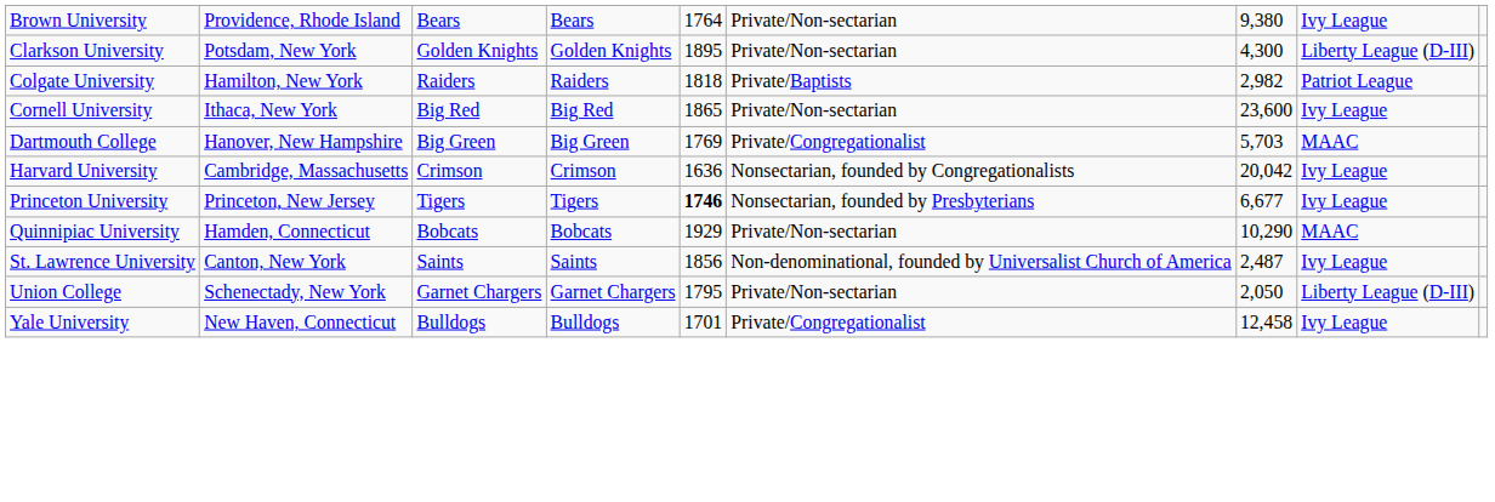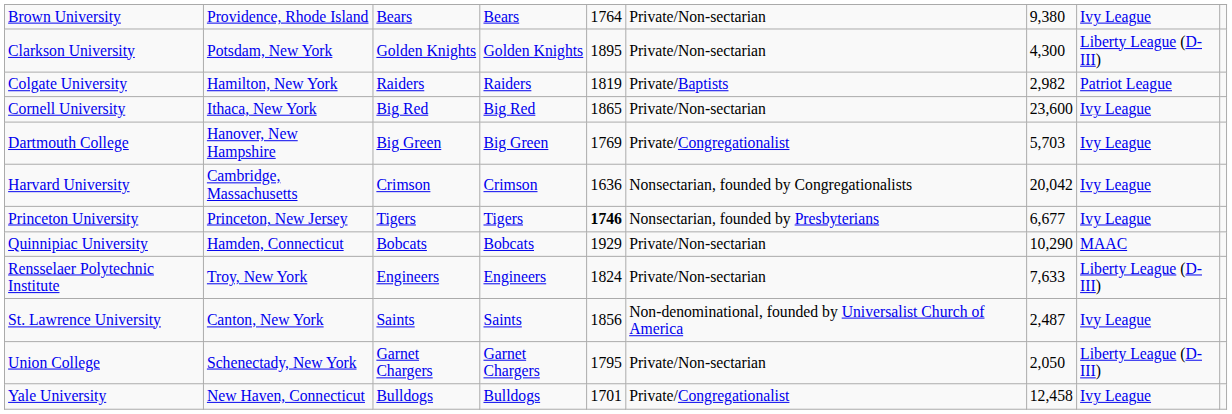 <table class="sortable wikitable">
 <tr>
 </tr>
 <tr>
 <td><a href='#'>Brown University</a></td>
 <td><a href='#'>Providence, Rhode Island</a></td>
 <td><a href='#'>Bears</a></td>
 <td><a href='#'>Bears</a></td>
 <td>1764</td>
 <td>Private/Non-sectarian</td>
 <td>9,380</td>
 <td><a href='#'>Ivy League</a></td>
 <td></td>
 </tr>
 <tr>
 <td><a href='#'>Clarkson University</a></td>
 <td><a href='#'>Potsdam, New York</a></td>
 <td><a href='#'>Golden Knights</a></td>
 <td><a href='#'>Golden Knights</a></td>
 <td>1895</td>
 <td>Private/Non-sectarian</td>
 <td>4,300</td>
 <td><a href='#'>Liberty League</a> (<a href='#'>D-III</a>)</td>
 <td></td>
 </tr>
 <tr>
 <td><a href='#'>Colgate University</a></td>
 <td><a href='#'>Hamilton, New York</a></td>
 <td><a href='#'>Raiders</a></td>
 <td><a href='#'>Raiders</a></td>
-<td>1818</td>
+<td>1819</td>
 <td>Private/<a href='#'>Baptists</a></td>
 <td>2,982</td>
 <td><a href='#'>Patriot League</a></td>
 <td></td>
 </tr>
 <tr>
 <td><a href='#'>Cornell University</a></td>
 <td><a href='#'>Ithaca, New York</a></td>
 <td><a href='#'>Big Red</a></td>
 <td><a href='#'>Big Red</a></td>
 <td>1865</td>
 <td>Private/Non-sectarian</td>
 <td>23,600</td>
 <td><a href='#'>Ivy League</a></td>
 <td></td>
 </tr>
 <tr>
 <td><a href='#'>Dartmouth College</a></td>
 <td><a href='#'>Hanover, New Hampshire</a></td>
 <td><a href='#'>Big Green</a></td>
 <td><a href='#'>Big Green</a></td>
 <td>1769</td>
 <td>Private/<a href='#'>Congregationalist</a></td>
 <td>5,703</td>
-<td><a href='#'>MAAC</a></td>
+<td><a href='#'>Ivy League</a></td>
 <td></td>
 </tr>
 <tr>
 <td><a href='#'>Harvard University</a></td>
 <td><a href='#'>Cambridge, Massachusetts</a></td>
 <td><a href='#'>Crimson</a></td>
 <td><a href='#'>Crimson</a></td>
 <td>1636</td>
 <td>Nonsectarian, founded by Congregationalists</td>
 <td>20,042</td>
 <td><a href='#'>Ivy League</a></td>
 <td></td>
 </tr>
 <tr>
 <td><a href='#'>Princeton University</a></td>
 <td><a href='#'>Princeton, New Jersey</a></td>
 <td><a href='#'>Tigers</a></td>
 <td><a href='#'>Tigers</a></td>
 <td><strong>1746</strong></td>
 <td>Nonsectarian,  founded by <a href='#'>Presbyterians</a></td>
 <td>6,677</td>
 <td><a href='#'>Ivy League</a></td>
 <td></td>
 </tr>
 <tr>
 <td><a href='#'>Quinnipiac University</a></td>
 <td><a href='#'>Hamden, Connecticut</a></td>
 <td><a href='#'>Bobcats</a></td>
 <td><a href='#'>Bobcats</a></td>
 <td>1929</td>
 <td>Private/Non-sectarian</td>
 <td>10,290</td>
 <td><a href='#'>MAAC</a></td>
 <td></td>
 </tr>
 <tr>
+<td><a href='#'>Rensselaer Polytechnic Institute</a></td>
+<td><a href='#'>Troy, New York</a></td>
+<td><a href='#'>Engineers</a></td>
+<td><a href='#'>Engineers</a></td>
+<td>1824</td>
+<td>Private/Non-sectarian</td>
+<td>7,633</td>
+<td><a href='#'>Liberty League</a> (<a href='#'>D-III</a>)</td>
+<td></td>
+</tr>
+<tr>
 <td><a href='#'>St. Lawrence University</a></td>
 <td><a href='#'>Canton, New York</a></td>
 <td><a href='#'>Saints</a></td>
 <td><a href='#'>Saints</a></td>
 <td>1856</td>
 <td>Non-denominational, founded by <a href='#'>Universalist Church of America</a></td>
 <td>2,487</td>
 <td><a href='#'>Ivy League</a></td>
 <td></td>
 </tr>
 <tr>
 <td><a href='#'>Union College</a></td>
 <td><a href='#'>Schenectady, New York</a></td>
 <td><a href='#'>Garnet Chargers</a></td>
 <td><a href='#'>Garnet Chargers</a></td>
 <td>1795</td>
 <td>Private/Non-sectarian</td>
 <td>2,050</td>
 <td><a href='#'>Liberty League</a> (<a href='#'>D-III</a>)</td>
 <td></td>
 </tr>
 <tr>
 <td><a href='#'>Yale University</a></td>
 <td><a href='#'>New Haven, Connecticut</a></td>
 <td><a href='#'>Bulldogs</a></td>
 <td><a href='#'>Bulldogs</a></td>
 <td>1701</td>
 <td>Private/<a href='#'>Congregationalist</a></td>
 <td>12,458</td>
 <td><a href='#'>Ivy League</a></td>
 <td></td>
 </tr>
 </table>
